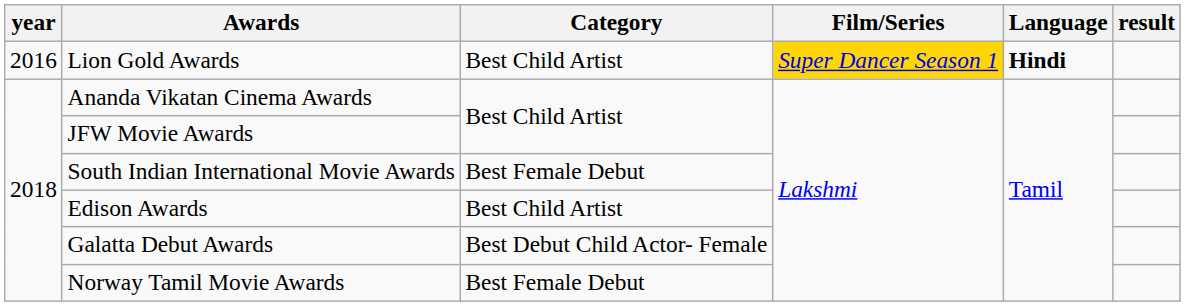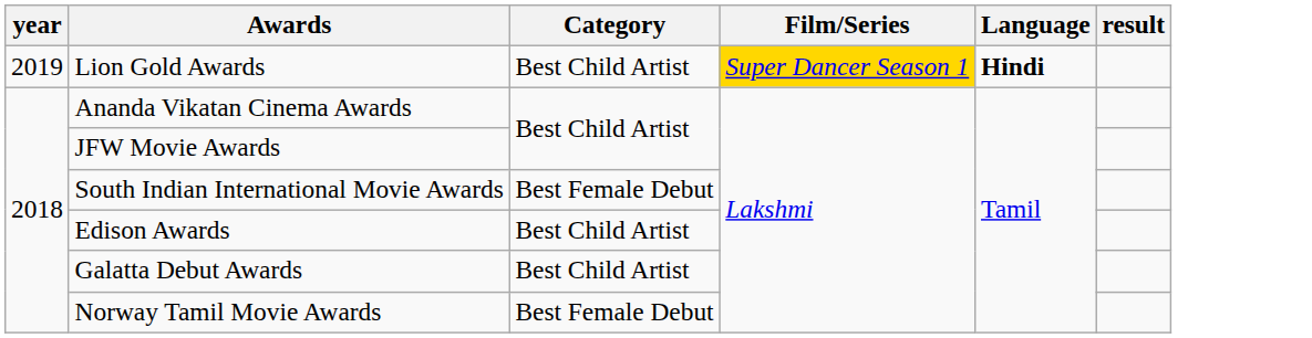 <table class="wikitable">
 <tr>
 <th>year</th>
 <th>Awards</th>
 <th>Category</th>
 <th>Film/Series</th>
 <th>Language</th>
 <th>result</th>
 </tr>
 <tr>
-<td>2016</td>
+<td>2019</td>
 <td>Lion Gold Awards</td>
 <td>Best Child Artist</td>
 <td style="background: gold;"><em><a href='#'>Super Dancer Season 1</a></em></td>
 <td><strong>Hindi</strong></td>
 <td></td>
 </tr>
 <tr>
 <td rowspan="6">2018</td>
 <td>Ananda Vikatan Cinema Awards</td>
 <td rowspan="2">Best Child Artist</td>
 <td rowspan="6"><em><a href='#'>Lakshmi</a></em></td>
 <td rowspan="6"><a href='#'>Tamil</a></td>
 <td></td>
 </tr>
 <tr>
 <td>JFW Movie Awards</td>
 <td></td>
 </tr>
 <tr>
 <td>South Indian International Movie Awards</td>
 <td>Best Female Debut</td>
 <td></td>
 </tr>
 <tr>
 <td>Edison Awards</td>
 <td>Best Child Artist</td>
 <td></td>
 </tr>
 <tr>
 <td>Galatta Debut Awards</td>
-<td>Best Debut Child Actor- Female</td>
+<td>Best Child Artist</td>
 <td></td>
 </tr>
 <tr>
 <td>Norway Tamil Movie Awards</td>
 <td>Best Female Debut</td>
 <td></td>
 </tr>
 </table>
